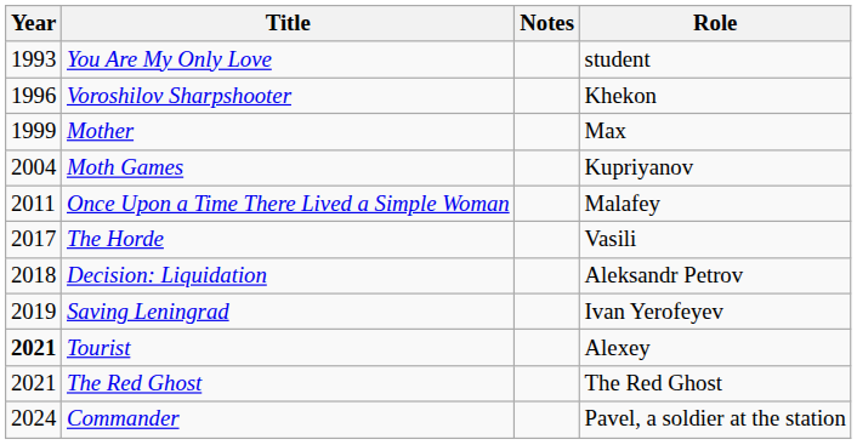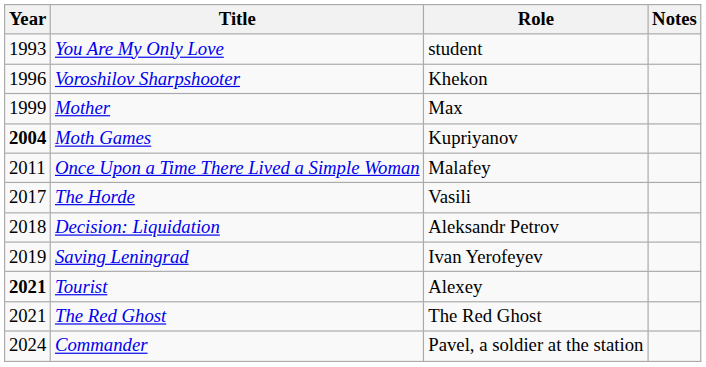 <table class="wikitable sortable">
 <tr>
 <th>Year</th>
 <th>Title</th>
+<th>Role</th>
 <th class="unsortable">Notes</th>
-<th>Role</th>
 </tr>
 <tr>
 <td>1993</td>
 <td><em><a href='#'>You Are My Only Love</a></em></td>
+<td>student</td>
 <td></td>
-<td>student</td>
 </tr>
 <tr>
 <td>1996</td>
 <td><em><a href='#'>Voroshilov Sharpshooter</a></em></td>
+<td>Khekon</td>
 <td></td>
-<td>Khekon</td>
 </tr>
 <tr>
 <td>1999</td>
 <td><em><a href='#'>Mother</a></em></td>
+<td>Max</td>
 <td></td>
-<td>Max</td>
 </tr>
 <tr>
-<td>2004</td>
+<td><strong>2004</strong></td>
 <td><em><a href='#'>Moth Games</a></em></td>
+<td>Kupriyanov</td>
 <td></td>
-<td>Kupriyanov</td>
 </tr>
 <tr>
 <td>2011</td>
 <td><em><a href='#'>Once Upon a Time There Lived a Simple Woman</a></em></td>
+<td>Malafey</td>
 <td></td>
-<td>Malafey</td>
 </tr>
 <tr>
 <td>2017</td>
 <td><em><a href='#'>The Horde</a></em></td>
+<td>Vasili</td>
 <td></td>
-<td>Vasili</td>
 </tr>
 <tr>
 <td>2018</td>
 <td><em><a href='#'>Decision: Liquidation</a></em></td>
+<td>Aleksandr Petrov</td>
 <td></td>
-<td>Aleksandr Petrov</td>
 </tr>
 <tr>
 <td>2019</td>
 <td><em><a href='#'>Saving Leningrad</a></em></td>
+<td>Ivan Yerofeyev</td>
 <td></td>
-<td>Ivan Yerofeyev</td>
 </tr>
 <tr>
 <td><strong>2021</strong></td>
 <td><em><a href='#'>Tourist</a></em></td>
+<td>Alexey</td>
 <td></td>
-<td>Alexey</td>
 </tr>
 <tr>
 <td>2021</td>
 <td><em><a href='#'>The Red Ghost</a></em></td>
+<td>The Red Ghost</td>
 <td></td>
-<td>The Red Ghost</td>
 </tr>
 <tr>
 <td>2024</td>
 <td><em><a href='#'>Commander</a></em></td>
+<td>Pavel, a soldier at the station</td>
 <td></td>
-<td>Pavel, a soldier at the station</td>
 </tr>
 </table>
